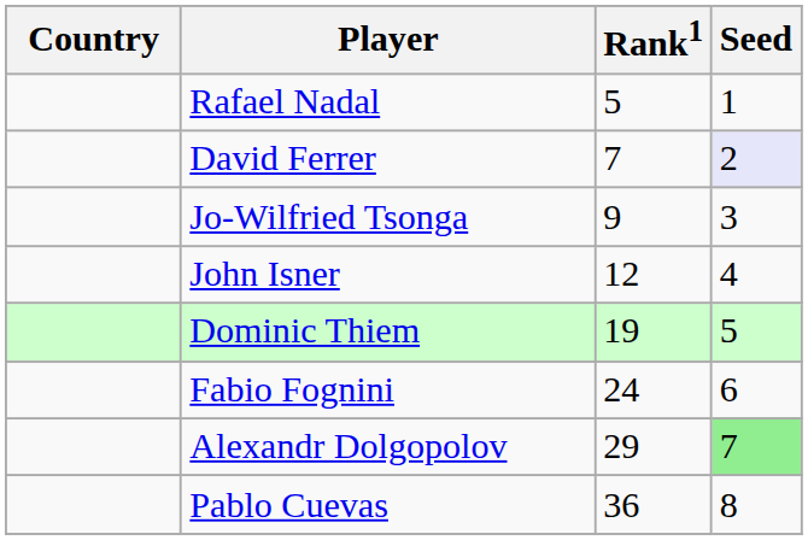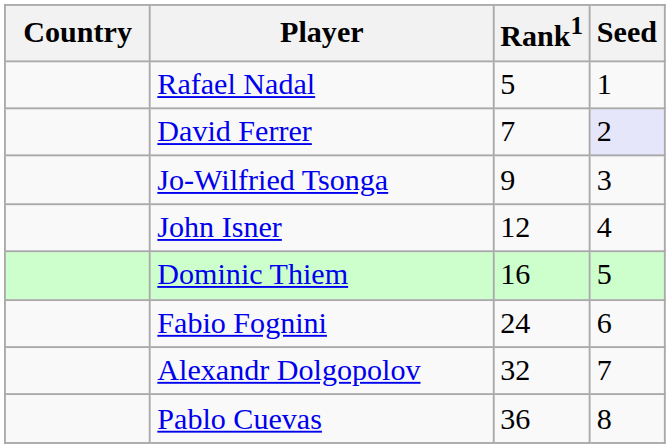 <table class="sortable wikitable">
 <tr>
 <th width="70">Country</th>
 <th width="175">Player</th>
 <th>Rank<sup>1</sup></th>
 <th>Seed</th>
 </tr>
 <tr>
 <td></td>
 <td><a href='#'>Rafael Nadal</a></td>
 <td>5</td>
 <td>1</td>
 </tr>
 <tr>
 <td></td>
 <td><a href='#'>David Ferrer</a></td>
 <td>7</td>
 <td style="background: lavender;">2</td>
 </tr>
 <tr>
 <td></td>
 <td><a href='#'>Jo-Wilfried Tsonga</a></td>
 <td>9</td>
 <td>3</td>
 </tr>
 <tr>
 <td></td>
 <td><a href='#'>John Isner</a></td>
 <td>12</td>
 <td>4</td>
 </tr>
 <tr style="background:#cfc;">
 <td></td>
 <td><a href='#'>Dominic Thiem</a></td>
-<td>19</td>
+<td>16</td>
 <td>5</td>
 </tr>
 <tr>
 <td></td>
 <td><a href='#'>Fabio Fognini</a></td>
 <td>24</td>
 <td>6</td>
 </tr>
 <tr>
 <td></td>
 <td><a href='#'>Alexandr Dolgopolov</a></td>
-<td>29</td>
-<td style="background: lightgreen;">7</td>
+<td>32</td>
+<td>7</td>
 </tr>
 <tr>
 <td></td>
 <td><a href='#'>Pablo Cuevas</a></td>
 <td>36</td>
 <td>8</td>
 </tr>
 </table>
